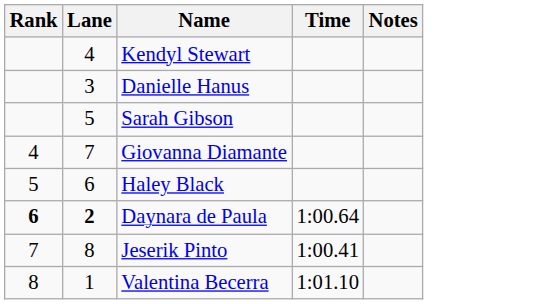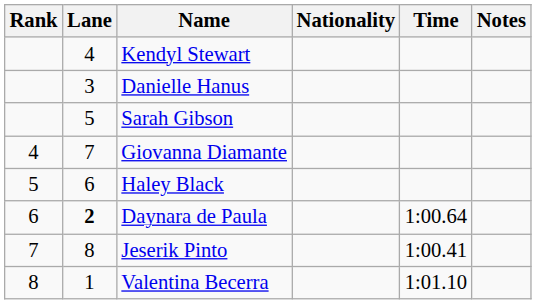 <table class="wikitable sortable" style="text-align:center">
 <tr>
 <th>Rank</th>
 <th>Lane</th>
 <th>Name</th>
+<th>Nationality</th>
 <th>Time</th>
 <th>Notes</th>
 </tr>
 <tr>
 <td></td>
 <td>4</td>
 <td align=left><a href='#'>Kendyl Stewart</a></td>
+<td align=left></td>
 <td></td>
 <td></td>
 </tr>
 <tr>
 <td></td>
 <td>3</td>
 <td align=left><a href='#'>Danielle Hanus</a></td>
+<td align=left></td>
 <td></td>
 <td></td>
 </tr>
 <tr>
 <td></td>
 <td>5</td>
 <td align=left><a href='#'>Sarah Gibson</a></td>
+<td align=left></td>
 <td></td>
 <td></td>
 </tr>
 <tr>
 <td>4</td>
 <td>7</td>
 <td align=left><a href='#'>Giovanna Diamante</a></td>
+<td align=left></td>
 <td></td>
 <td></td>
 </tr>
 <tr>
 <td>5</td>
 <td>6</td>
 <td align=left><a href='#'>Haley Black</a></td>
+<td align=left></td>
 <td></td>
 <td></td>
 </tr>
 <tr>
-<td><strong>6</strong></td>
+<td>6</td>
 <td><strong>2</strong></td>
 <td align=left><a href='#'>Daynara de Paula</a></td>
+<td align=left></td>
 <td>1:00.64</td>
 <td></td>
 </tr>
 <tr>
 <td>7</td>
 <td>8</td>
 <td align=left><a href='#'>Jeserik Pinto</a></td>
+<td align=left></td>
 <td>1:00.41</td>
 <td></td>
 </tr>
 <tr>
 <td>8</td>
 <td>1</td>
 <td align=left><a href='#'>Valentina Becerra</a></td>
+<td align=left></td>
 <td>1:01.10</td>
 <td></td>
 </tr>
 </table>
